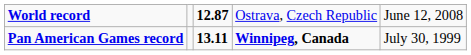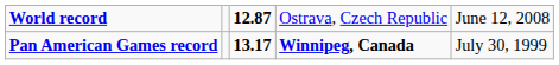 <table class="wikitable">
 <tr>
 <td><strong><a href='#'>World record</a></strong></td>
 <td></td>
 <td><strong>12.87</strong></td>
 <td><a href='#'>Ostrava</a>, <a href='#'>Czech Republic</a></td>
 <td>June 12, 2008</td>
 </tr>
 <tr>
 <td><strong><a href='#'>Pan American Games record</a></strong></td>
 <td></td>
-<td><strong>13.11</strong></td>
+<td><strong>13.17</strong></td>
 <td><strong><a href='#'>Winnipeg</a>, Canada</strong></td>
 <td>July 30, 1999</td>
 </tr>
 </table>
